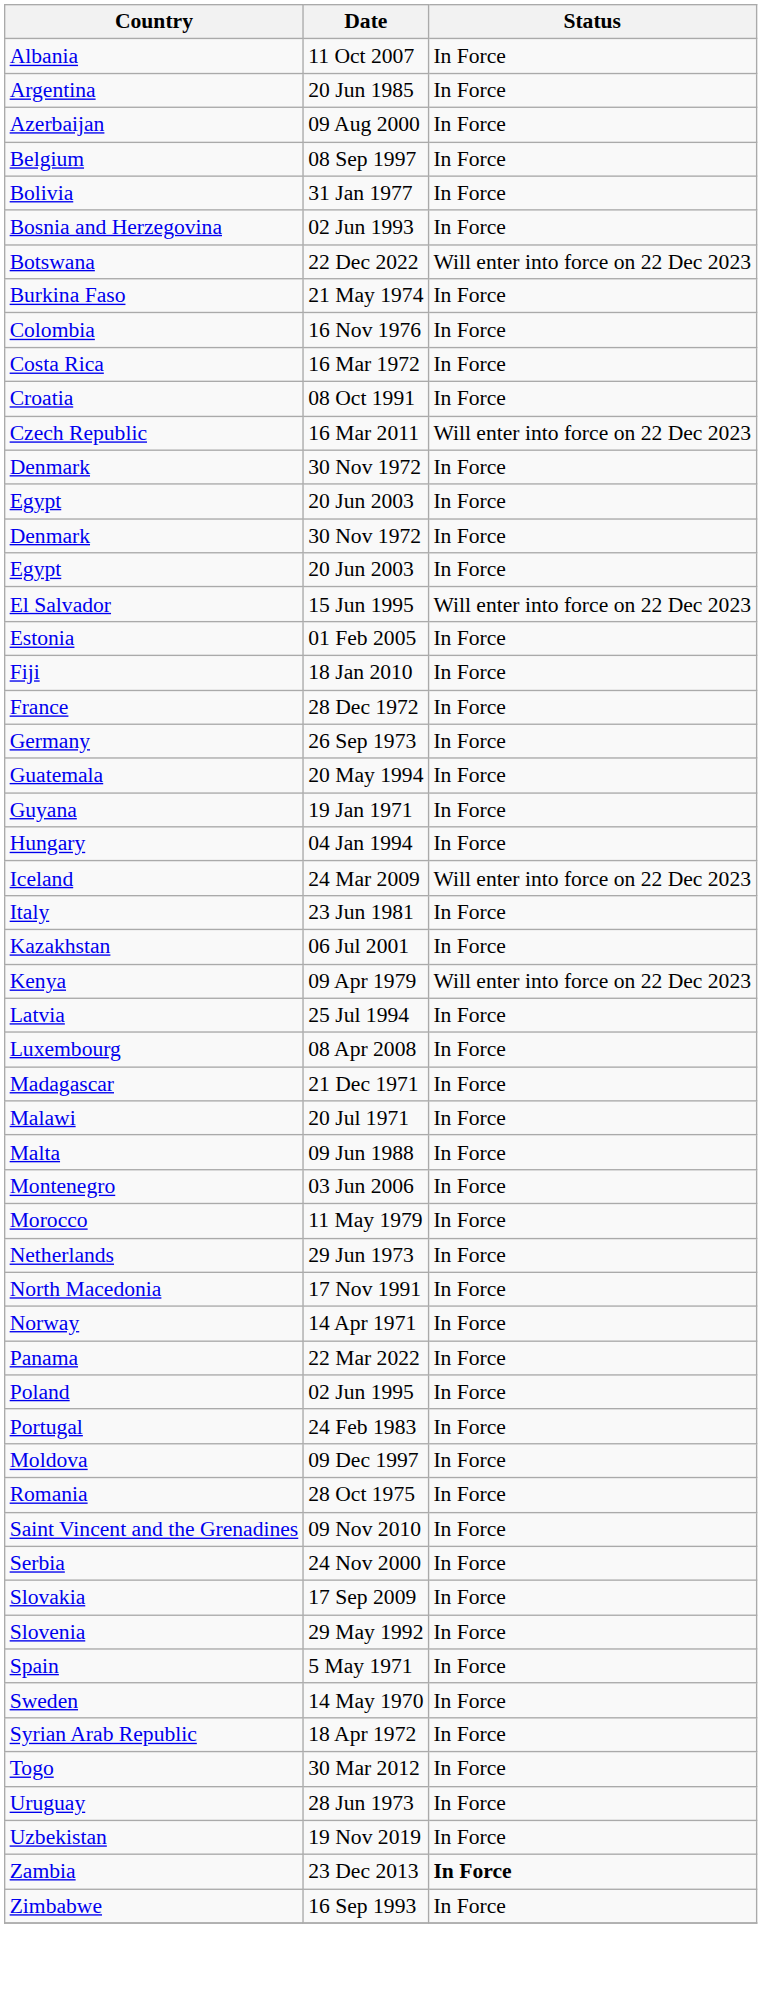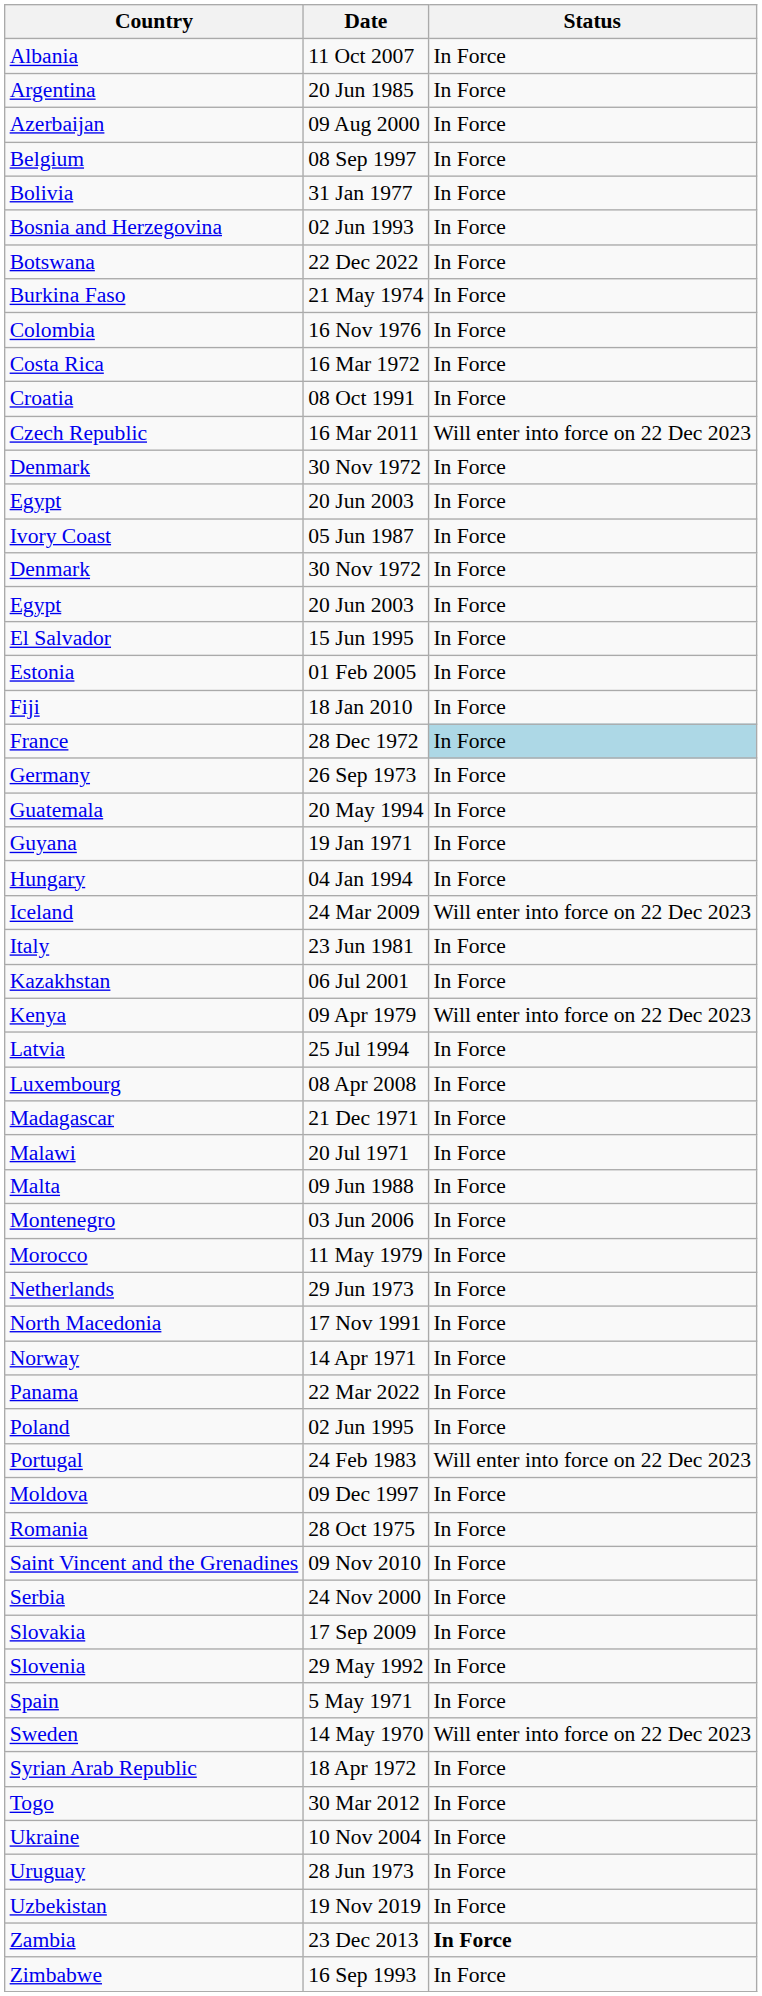 <table class="wikitable">
 <tr>
 <th>Country</th>
 <th>Date</th>
 <th>Status</th>
 </tr>
 <tr>
 <td><a href='#'>Albania</a></td>
 <td>11 Oct 2007</td>
 <td>In Force</td>
 </tr>
 <tr>
 <td><a href='#'>Argentina</a></td>
 <td>20 Jun 1985</td>
 <td>In Force</td>
 </tr>
 <tr>
 <td><a href='#'>Azerbaijan</a></td>
 <td>09 Aug 2000</td>
 <td>In Force</td>
 </tr>
 <tr>
 <td><a href='#'>Belgium</a></td>
 <td>08 Sep 1997</td>
 <td>In Force</td>
 </tr>
 <tr>
 <td><a href='#'>Bolivia</a></td>
 <td>31 Jan 1977</td>
 <td>In Force</td>
 </tr>
 <tr>
 <td><a href='#'>Bosnia and Herzegovina</a></td>
 <td>02 Jun 1993</td>
 <td>In Force</td>
 </tr>
 <tr>
 <td><a href='#'>Botswana</a></td>
 <td>22 Dec 2022</td>
-<td>Will enter into force on 22 Dec 2023</td>
+<td>In Force</td>
 </tr>
 <tr>
 <td><a href='#'>Burkina Faso</a></td>
 <td>21 May 1974</td>
 <td>In Force</td>
 </tr>
 <tr>
 <td><a href='#'>Colombia</a></td>
 <td>16 Nov 1976</td>
 <td>In Force</td>
 </tr>
 <tr>
 <td><a href='#'>Costa Rica</a></td>
 <td>16 Mar 1972</td>
 <td>In Force</td>
 </tr>
 <tr>
 <td><a href='#'>Croatia</a></td>
 <td>08 Oct 1991</td>
 <td>In Force</td>
 </tr>
 <tr>
 <td><a href='#'>Czech Republic</a></td>
 <td>16 Mar 2011</td>
 <td>Will enter into force on 22 Dec 2023</td>
 </tr>
 <tr>
 <td><a href='#'>Denmark</a></td>
 <td>30 Nov 1972</td>
 <td>In Force</td>
 </tr>
 <tr>
 <td><a href='#'>Egypt</a></td>
 <td>20 Jun 2003</td>
 <td>In Force</td>
 </tr>
 <tr>
+<td><a href='#'>Ivory Coast</a></td>
+<td>05 Jun 1987</td>
+<td>In Force</td>
+</tr>
+<tr>
 <td><a href='#'>Denmark</a></td>
 <td>30 Nov 1972</td>
 <td>In Force</td>
 </tr>
 <tr>
 <td><a href='#'>Egypt</a></td>
 <td>20 Jun 2003</td>
 <td>In Force</td>
 </tr>
 <tr>
 <td><a href='#'>El Salvador</a></td>
 <td>15 Jun 1995</td>
-<td>Will enter into force on 22 Dec 2023</td>
+<td>In Force</td>
 </tr>
 <tr>
 <td><a href='#'>Estonia</a></td>
 <td>01 Feb 2005</td>
 <td>In Force</td>
 </tr>
 <tr>
 <td><a href='#'>Fiji</a></td>
 <td>18 Jan 2010</td>
 <td>In Force</td>
 </tr>
 <tr>
 <td><a href='#'>France</a></td>
 <td>28 Dec 1972</td>
-<td>In Force</td>
+<td style="background: lightblue;">In Force</td>
 </tr>
 <tr>
 <td><a href='#'>Germany</a></td>
 <td>26 Sep 1973</td>
 <td>In Force</td>
 </tr>
 <tr>
 <td><a href='#'>Guatemala</a></td>
 <td>20 May 1994</td>
 <td>In Force</td>
 </tr>
 <tr>
 <td><a href='#'>Guyana</a></td>
 <td>19 Jan 1971</td>
 <td>In Force</td>
 </tr>
 <tr>
 <td><a href='#'>Hungary</a></td>
 <td>04 Jan 1994</td>
 <td>In Force</td>
 </tr>
 <tr>
 <td><a href='#'>Iceland</a></td>
 <td>24 Mar 2009</td>
 <td>Will enter into force on 22 Dec 2023</td>
 </tr>
 <tr>
 <td><a href='#'>Italy</a></td>
 <td>23 Jun 1981</td>
 <td>In Force</td>
 </tr>
 <tr>
 <td><a href='#'>Kazakhstan</a></td>
 <td>06 Jul 2001</td>
 <td>In Force</td>
 </tr>
 <tr>
 <td><a href='#'>Kenya</a></td>
 <td>09 Apr 1979</td>
 <td>Will enter into force on 22 Dec 2023</td>
 </tr>
 <tr>
 <td><a href='#'>Latvia</a></td>
 <td>25 Jul 1994</td>
 <td>In Force</td>
 </tr>
 <tr>
 <td><a href='#'>Luxembourg</a></td>
 <td>08 Apr 2008</td>
 <td>In Force</td>
 </tr>
 <tr>
 <td><a href='#'>Madagascar</a></td>
 <td>21 Dec 1971</td>
 <td>In Force</td>
 </tr>
 <tr>
 <td><a href='#'>Malawi</a></td>
 <td>20 Jul 1971</td>
 <td>In Force</td>
 </tr>
 <tr>
 <td><a href='#'>Malta</a></td>
 <td>09 Jun 1988</td>
 <td>In Force</td>
 </tr>
 <tr>
 <td><a href='#'>Montenegro</a></td>
 <td>03 Jun 2006</td>
 <td>In Force</td>
 </tr>
 <tr>
 <td><a href='#'>Morocco</a></td>
 <td>11 May 1979</td>
 <td>In Force</td>
 </tr>
 <tr>
 <td><a href='#'>Netherlands</a></td>
 <td>29 Jun 1973</td>
 <td>In Force</td>
 </tr>
 <tr>
 <td><a href='#'>North Macedonia</a></td>
 <td>17 Nov 1991</td>
 <td>In Force</td>
 </tr>
 <tr>
 <td><a href='#'>Norway</a></td>
 <td>14 Apr 1971</td>
 <td>In Force</td>
 </tr>
 <tr>
 <td><a href='#'>Panama</a></td>
 <td>22 Mar 2022</td>
 <td>In Force</td>
 </tr>
 <tr>
 <td><a href='#'>Poland</a></td>
 <td>02 Jun 1995</td>
 <td>In Force</td>
 </tr>
 <tr>
 <td><a href='#'>Portugal</a></td>
 <td>24 Feb 1983</td>
-<td>In Force</td>
+<td>Will enter into force on 22 Dec 2023</td>
 </tr>
 <tr>
 <td><a href='#'>Moldova</a></td>
 <td>09 Dec 1997</td>
 <td>In Force</td>
 </tr>
 <tr>
 <td><a href='#'>Romania</a></td>
 <td>28 Oct 1975</td>
 <td>In Force</td>
 </tr>
 <tr>
 <td><a href='#'>Saint Vincent and the Grenadines</a></td>
 <td>09 Nov 2010</td>
 <td>In Force</td>
 </tr>
 <tr>
 <td><a href='#'>Serbia</a></td>
 <td>24 Nov 2000</td>
 <td>In Force</td>
 </tr>
 <tr>
 <td><a href='#'>Slovakia</a></td>
 <td>17 Sep 2009</td>
 <td>In Force</td>
 </tr>
 <tr>
 <td><a href='#'>Slovenia</a></td>
 <td>29 May 1992</td>
 <td>In Force</td>
 </tr>
 <tr>
 <td><a href='#'>Spain</a></td>
 <td>5 May 1971</td>
 <td>In Force</td>
 </tr>
 <tr>
 <td><a href='#'>Sweden</a></td>
 <td>14 May 1970</td>
-<td>In Force</td>
+<td>Will enter into force on 22 Dec 2023</td>
 </tr>
 <tr>
 <td><a href='#'>Syrian Arab Republic</a></td>
 <td>18 Apr 1972</td>
 <td>In Force</td>
 </tr>
 <tr>
 <td><a href='#'>Togo</a></td>
 <td>30 Mar 2012</td>
+<td>In Force</td>
+</tr>
+<tr>
+<td><a href='#'>Ukraine</a></td>
+<td>10 Nov 2004</td>
 <td>In Force</td>
 </tr>
 <tr>
 <td><a href='#'>Uruguay</a></td>
 <td>28 Jun 1973</td>
 <td>In Force</td>
 </tr>
 <tr>
 <td><a href='#'>Uzbekistan</a></td>
 <td>19 Nov 2019</td>
 <td>In Force</td>
 </tr>
 <tr>
 <td><a href='#'>Zambia</a></td>
 <td>23 Dec 2013</td>
 <td><strong>In Force</strong></td>
 </tr>
 <tr>
 <td><a href='#'>Zimbabwe</a></td>
 <td>16 Sep 1993</td>
 <td>In Force</td>
 </tr>
 <tr>
 </tr>
 </table>
